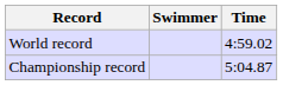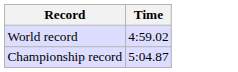 <table class="wikitable" style="text-align:left">
 <tr>
 <th>Record</th>
-<th>Swimmer</th>
 <th>Time</th>
 </tr>
 <tr bgcolor=ddddff>
 <td>World record</td>
-<td></td>
 <td>4:59.02</td>
 </tr>
 <tr bgcolor=ddddff>
 <td>Championship record</td>
-<td></td>
 <td>5:04.87</td>
 </tr>
 </table>
